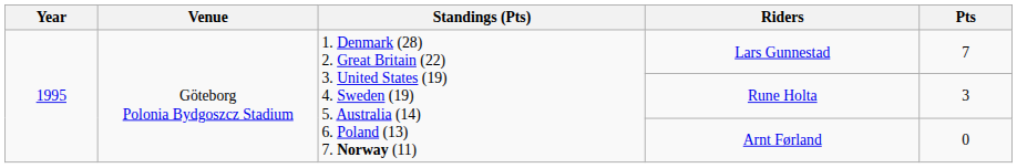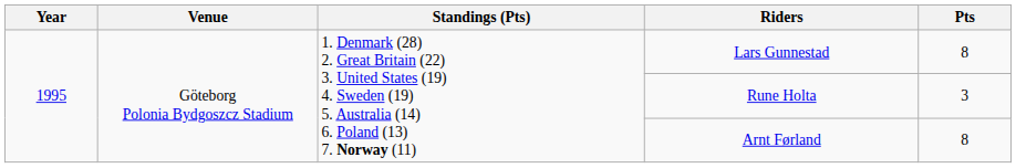 <table class="wikitable"   style="font-size: 95%; width: 80%; text-align: center;">
 <tr>
 <th width=80>Year</th>
 <th width=200>Venue</th>
 <th width=300>Standings (Pts)</th>
 <th width=250>Riders</th>
 <th width=80>Pts</th>
 </tr>
 <tr>
 <td rowspan="5"><a href='#'>1995</a></td>
 <td rowspan="5"><br>Göteborg<br><a href='#'>Polonia Bydgoszcz Stadium</a></td>
 <td rowspan="5" style="text-align: left;">1.  <a href='#'>Denmark</a> (28)<br>2.  <a href='#'>Great Britain</a> (22)<br>3.  <a href='#'>United States</a> (19)<br>4. <a href='#'>Sweden</a> (19)<br>5.  <a href='#'>Australia</a> (14)<br>6.  <a href='#'>Poland</a> (13)<br>7.  <strong>Norway</strong> (11)</td>
 <td><a href='#'>Lars Gunnestad</a></td>
-<td>7</td>
+<td>8</td>
 </tr>
 <tr>
 <td><a href='#'>Rune Holta</a></td>
 <td>3</td>
 </tr>
 <tr>
 <td><a href='#'>Arnt Førland</a></td>
-<td>0</td>
+<td>8</td>
 </tr>
 </table>
